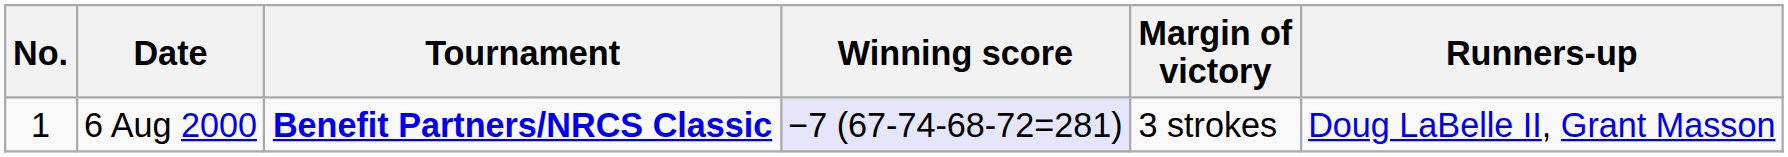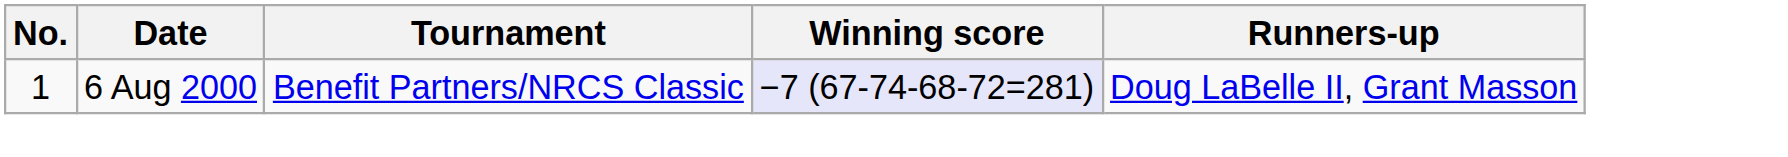 <table class="wikitable" style="font-size:95%;">
 <tr>
 <th>No.</th>
 <th>Date</th>
 <th>Tournament</th>
 <th>Winning score</th>
-<th>Margin of<br>victory</th>
 <th>Runners-up</th>
 </tr>
 <tr>
 <td align=center>1</td>
 <td align=right>6 Aug <a href='#'>2000</a></td>
-<td><strong><a href='#'>Benefit Partners/NRCS Classic</a></strong></td>
+<td><a href='#'>Benefit Partners/NRCS Classic</a></td>
 <td style="background: lavender;">−7 (67-74-68-72=281)</td>
-<td>3 strokes</td>
 <td> <a href='#'>Doug LaBelle II</a>,  <a href='#'>Grant Masson</a></td>
 </tr>
 </table>
